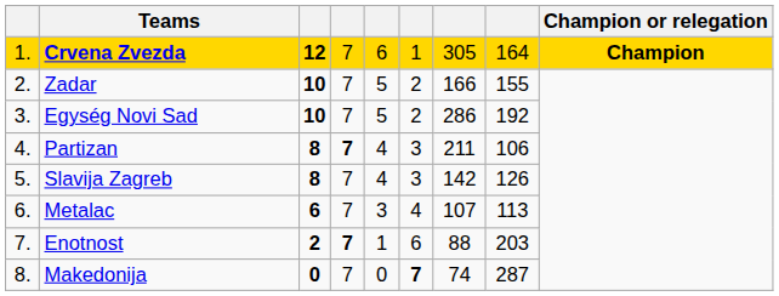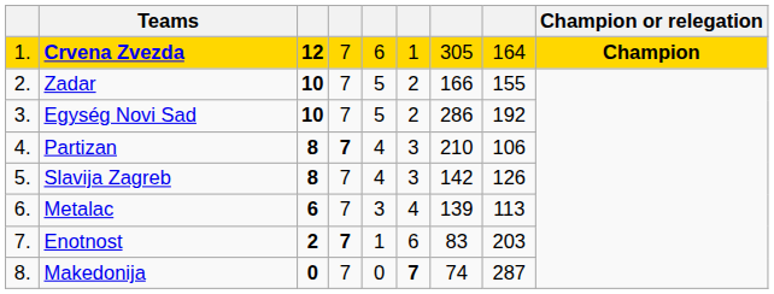 <table class="wikitable" style="text-align: center;">
 <tr>
 <th width=20></th>
 <th width=200>Teams</th>
 <th></th>
 <th width=20></th>
 <th width=20></th>
 <th width=20></th>
 <th width=35></th>
 <th width=35></th>
 <th>Champion or relegation</th>
 </tr>
 <tr bgcolor=gold>
 <td>1.</td>
 <td style="text-align:left;"><strong><a href='#'>Crvena Zvezda</a></strong></td>
 <td><strong>12</strong></td>
 <td>7</td>
 <td>6</td>
 <td>1</td>
 <td>305</td>
 <td>164</td>
 <td><strong>Champion</strong></td>
 </tr>
 <tr align=center>
 <td>2.</td>
 <td style="text-align:left;"><a href='#'>Zadar</a></td>
 <td><strong>10</strong></td>
 <td>7</td>
 <td>5</td>
 <td>2</td>
 <td>166</td>
 <td>155</td>
 </tr>
 <tr align=center>
 <td>3.</td>
 <td style="text-align:left;"><a href='#'>Egység Novi Sad</a></td>
 <td><strong>10</strong></td>
 <td>7</td>
 <td>5</td>
 <td>2</td>
 <td>286</td>
 <td>192</td>
 </tr>
 <tr align=center>
 <td>4.</td>
 <td style="text-align:left;"><a href='#'>Partizan</a></td>
 <td><strong>8</strong></td>
 <td><strong>7</strong></td>
 <td>4</td>
 <td>3</td>
-<td>211</td>
+<td>210</td>
 <td>106</td>
 </tr>
 <tr align=center>
 <td>5.</td>
 <td style="text-align:left;"><a href='#'>Slavija Zagreb</a></td>
 <td><strong>8</strong></td>
 <td>7</td>
 <td>4</td>
 <td>3</td>
 <td>142</td>
 <td>126</td>
 </tr>
 <tr align=center>
 <td>6.</td>
 <td style="text-align:left;"><a href='#'>Metalac</a></td>
 <td><strong>6</strong></td>
 <td>7</td>
 <td>3</td>
 <td>4</td>
-<td>107</td>
+<td>139</td>
 <td>113</td>
 </tr>
 <tr align=center>
 <td>7.</td>
 <td style="text-align:left;"><a href='#'>Enotnost</a></td>
 <td><strong>2</strong></td>
 <td><strong>7</strong></td>
 <td>1</td>
 <td>6</td>
-<td>88</td>
+<td>83</td>
 <td>203</td>
 </tr>
 <tr align=center>
 <td>8.</td>
 <td style="text-align:left;"><a href='#'>Makedonija</a></td>
 <td><strong>0</strong></td>
 <td>7</td>
 <td>0</td>
 <td><strong>7</strong></td>
 <td>74</td>
 <td>287</td>
 </tr>
 </table>
